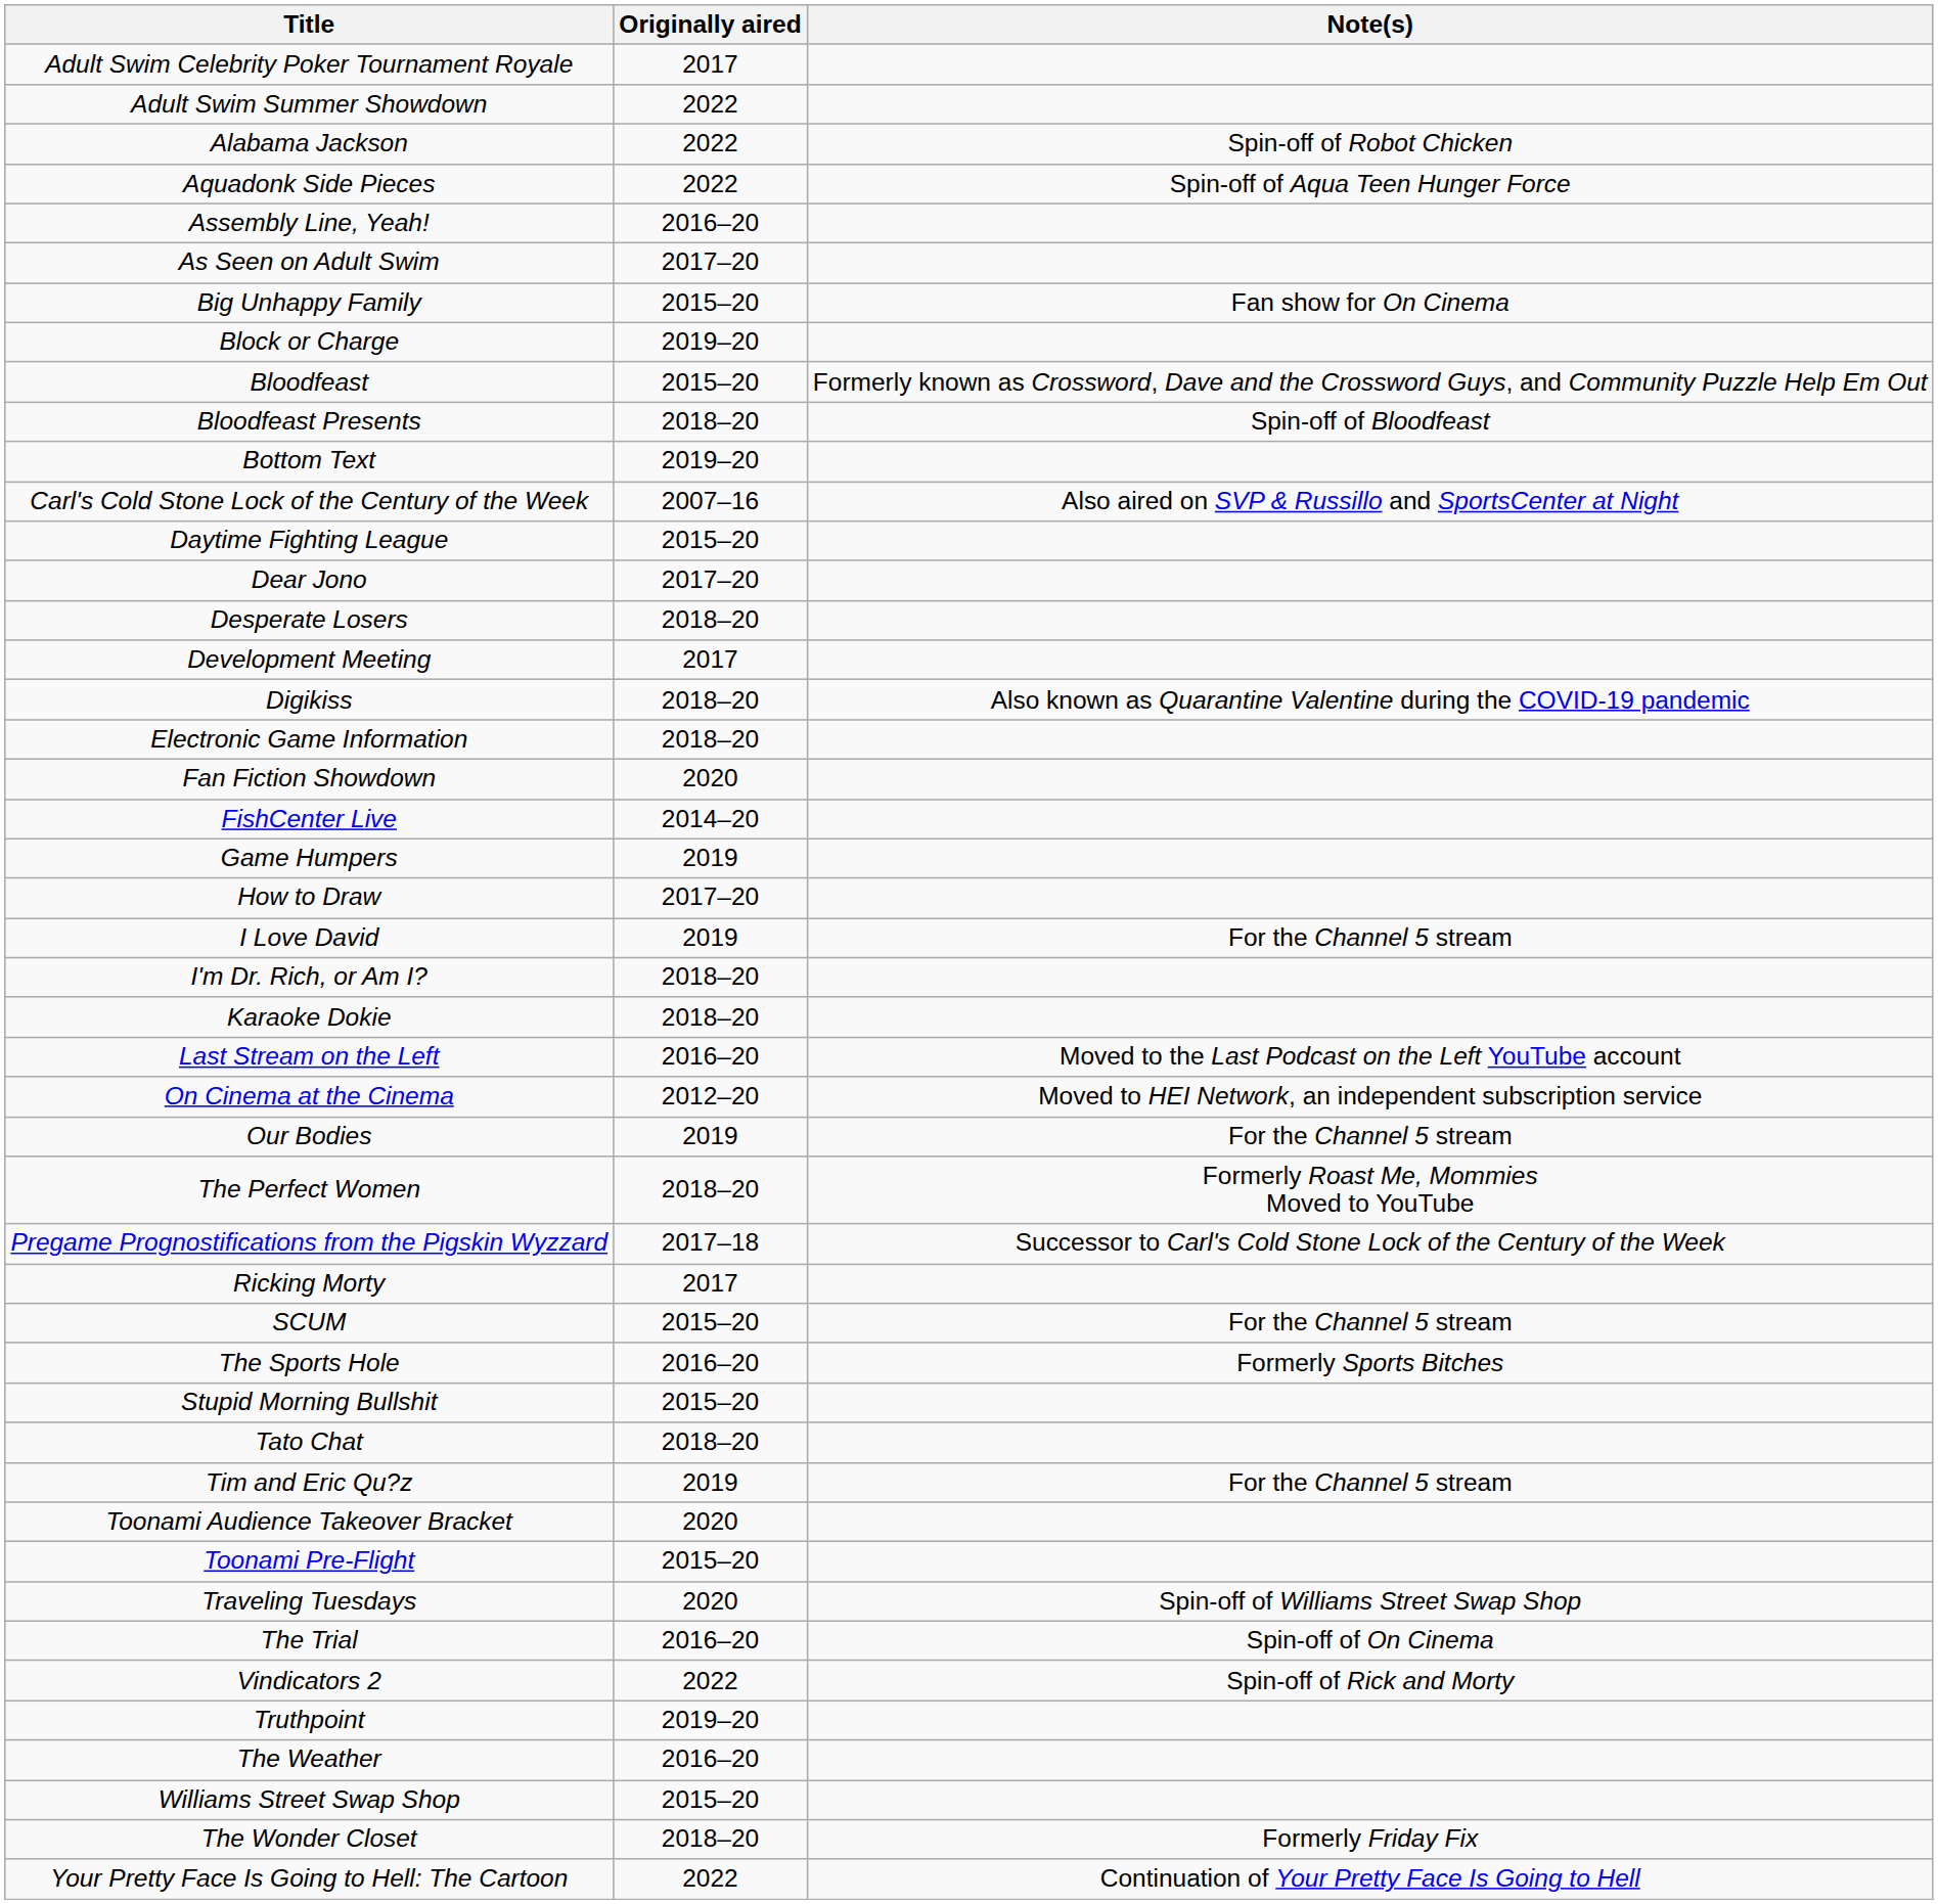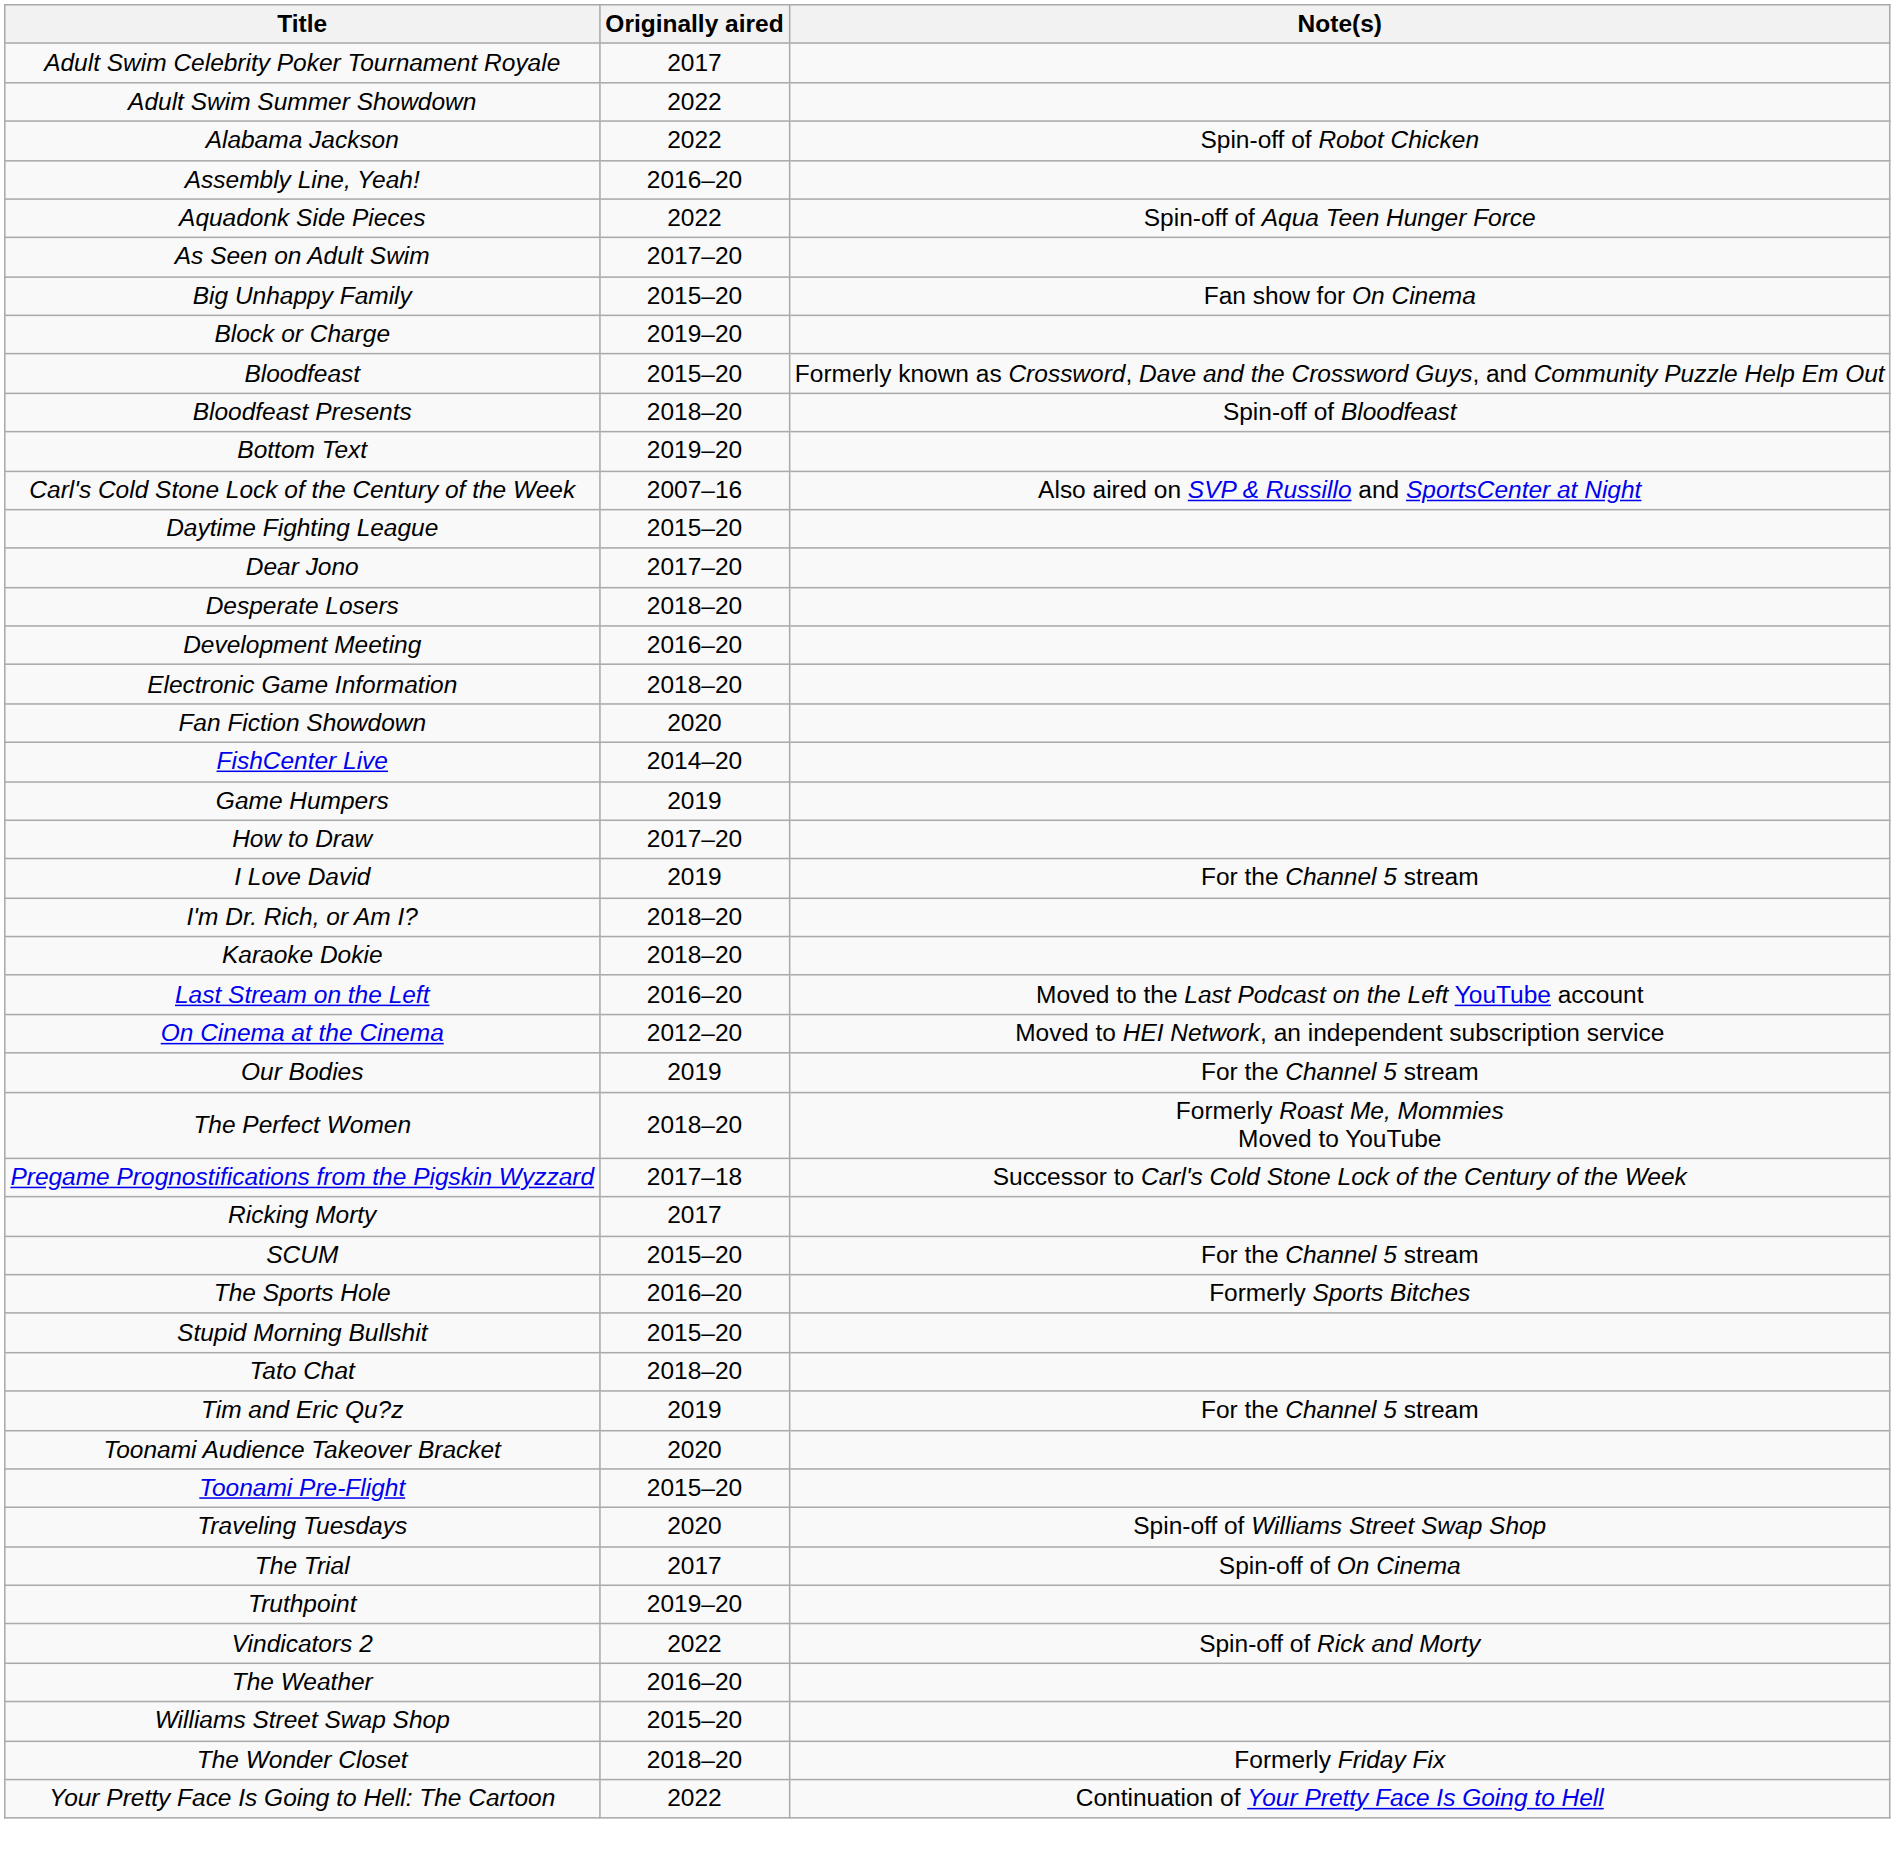 <table class="wikitable sortable plainrowheaders table" style="text-align:center;">
 <tr>
 <th scope="col">Title</th>
 <th scope="col">Originally aired</th>
 <th scope="col">Note(s)</th>
 </tr>
 <tr>
 <td><em>Adult Swim Celebrity Poker Tournament Royale</em></td>
 <td>2017</td>
 <td></td>
 </tr>
 <tr>
 <td><em>Adult Swim Summer Showdown</em></td>
 <td>2022</td>
 <td></td>
 </tr>
 <tr>
 <td><em>Alabama Jackson</em></td>
 <td>2022</td>
 <td>Spin-off of <em>Robot Chicken</em></td>
 </tr>
 <tr>
+<td><em>Assembly Line, Yeah!</em></td>
+<td>2016–20</td>
+<td></td>
+</tr>
+<tr>
 <td><em>Aquadonk Side Pieces</em></td>
 <td>2022</td>
 <td>Spin-off of <em>Aqua Teen Hunger Force</em></td>
-</tr>
-<tr>
-<td><em>Assembly Line, Yeah!</em></td>
-<td>2016–20</td>
-<td></td>
 </tr>
 <tr>
 <td><em>As Seen on Adult Swim</em></td>
 <td>2017–20</td>
 <td></td>
 </tr>
 <tr>
 <td><em>Big Unhappy Family</em></td>
 <td>2015–20</td>
 <td>Fan show for <em>On Cinema</em></td>
 </tr>
 <tr>
 <td><em>Block or Charge</em></td>
 <td>2019–20</td>
 <td></td>
 </tr>
 <tr>
 <td><em>Bloodfeast</em></td>
 <td>2015–20</td>
 <td>Formerly known as <em>Crossword</em>, <em>Dave and the Crossword Guys</em>, and <em>Community Puzzle Help Em Out</em></td>
 </tr>
 <tr>
 <td><em>Bloodfeast Presents</em></td>
 <td>2018–20</td>
 <td>Spin-off of <em>Bloodfeast</em></td>
 </tr>
 <tr>
 <td><em>Bottom Text</em></td>
 <td>2019–20</td>
 <td></td>
 </tr>
 <tr>
 <td><em>Carl's Cold Stone Lock of the Century of the Week</em></td>
 <td>2007–16</td>
 <td>Also aired on <em><a href='#'>SVP & Russillo</a></em> and <em><a href='#'>SportsCenter at Night</a></em></td>
 </tr>
 <tr>
 <td><em>Daytime Fighting League</em></td>
 <td>2015–20</td>
 <td></td>
 </tr>
 <tr>
 <td><em>Dear Jono</em></td>
 <td>2017–20</td>
 <td></td>
 </tr>
 <tr>
 <td><em>Desperate Losers</em></td>
 <td>2018–20</td>
 <td></td>
 </tr>
 <tr>
 <td><em>Development Meeting</em></td>
-<td>2017</td>
+<td>2016–20</td>
 <td></td>
-</tr>
-<tr>
-<td><em>Digikiss</em></td>
-<td>2018–20</td>
-<td>Also known as <em>Quarantine Valentine</em> during the <a href='#'>COVID-19 pandemic</a></td>
 </tr>
 <tr>
 <td><em>Electronic Game Information</em></td>
 <td>2018–20</td>
 <td></td>
 </tr>
 <tr>
 <td><em>Fan Fiction Showdown</em></td>
 <td>2020</td>
 <td></td>
 </tr>
 <tr>
 <td><em><a href='#'>FishCenter Live</a></em></td>
 <td>2014–20</td>
 <td></td>
 </tr>
 <tr>
 <td><em>Game Humpers</em></td>
 <td>2019</td>
 <td></td>
 </tr>
 <tr>
 <td><em>How to Draw</em></td>
 <td>2017–20</td>
 <td></td>
 </tr>
 <tr>
 <td><em>I Love David</em></td>
 <td>2019</td>
 <td>For the <em>Channel 5</em> stream</td>
 </tr>
 <tr>
 <td><em>I'm Dr. Rich, or Am I?</em></td>
 <td>2018–20</td>
 <td></td>
 </tr>
 <tr>
 <td><em>Karaoke Dokie</em></td>
 <td>2018–20</td>
 <td></td>
 </tr>
 <tr>
 <td><em><a href='#'>Last Stream on the Left</a></em></td>
 <td>2016–20</td>
 <td>Moved to the <em>Last Podcast on the Left</em> <a href='#'>YouTube</a> account</td>
 </tr>
 <tr>
 <td><em><a href='#'>On Cinema at the Cinema</a></em></td>
 <td>2012–20</td>
 <td>Moved to <em>HEI Network</em>, an independent subscription service</td>
 </tr>
 <tr>
 <td><em>Our Bodies</em></td>
 <td>2019</td>
 <td>For the <em>Channel 5</em> stream</td>
 </tr>
 <tr>
 <td><em>The Perfect Women</em></td>
 <td>2018–20</td>
 <td>Formerly <em>Roast Me, Mommies</em><br>Moved to YouTube</td>
 </tr>
 <tr>
 <td><em><a href='#'>Pregame Prognostifications from the Pigskin Wyzzard</a></em></td>
 <td>2017–18</td>
 <td>Successor to <em>Carl's Cold Stone Lock of the Century of the Week</em></td>
 </tr>
 <tr>
 <td><em>Ricking Morty</em></td>
 <td>2017</td>
 <td></td>
 </tr>
 <tr>
 <td><em>SCUM</em></td>
 <td>2015–20</td>
 <td>For the <em>Channel 5</em> stream</td>
 </tr>
 <tr>
 <td><em>The Sports Hole</em></td>
 <td>2016–20</td>
 <td>Formerly <em>Sports Bitches</em></td>
 </tr>
 <tr>
 <td><em>Stupid Morning Bullshit</em></td>
 <td>2015–20</td>
 <td></td>
 </tr>
 <tr>
 <td><em>Tato Chat</em></td>
 <td>2018–20</td>
 <td></td>
 </tr>
 <tr>
 <td><em>Tim and Eric Qu?z</em></td>
 <td>2019</td>
 <td>For the <em>Channel 5</em> stream</td>
 </tr>
 <tr>
 <td><em>Toonami Audience Takeover Bracket</em></td>
 <td>2020</td>
 <td></td>
 </tr>
 <tr>
 <td><em><a href='#'>Toonami Pre-Flight</a></em></td>
 <td>2015–20</td>
 <td></td>
 </tr>
 <tr>
 <td><em>Traveling Tuesdays</em></td>
 <td>2020</td>
 <td>Spin-off of <em>Williams Street Swap Shop</em></td>
 </tr>
 <tr>
 <td><em>The Trial</em></td>
-<td>2016–20</td>
+<td>2017</td>
 <td>Spin-off of <em>On Cinema</em></td>
+</tr>
+<tr>
+<td><em>Truthpoint</em></td>
+<td>2019–20</td>
+<td></td>
 </tr>
 <tr>
 <td><em>Vindicators 2</em></td>
 <td>2022</td>
 <td>Spin-off of <em>Rick and Morty</em></td>
-</tr>
-<tr>
-<td><em>Truthpoint</em></td>
-<td>2019–20</td>
-<td></td>
 </tr>
 <tr>
 <td><em>The Weather</em></td>
 <td>2016–20</td>
 <td></td>
 </tr>
 <tr>
 <td><em>Williams Street Swap Shop</em></td>
 <td>2015–20</td>
 <td></td>
 </tr>
 <tr>
 <td><em>The Wonder Closet</em></td>
 <td>2018–20</td>
 <td>Formerly <em>Friday Fix</em></td>
 </tr>
 <tr>
 <td><em>Your Pretty Face Is Going to Hell: The Cartoon</em></td>
 <td>2022</td>
 <td>Continuation of <em><a href='#'>Your Pretty Face Is Going to Hell</a></em></td>
 </tr>
 </table>
